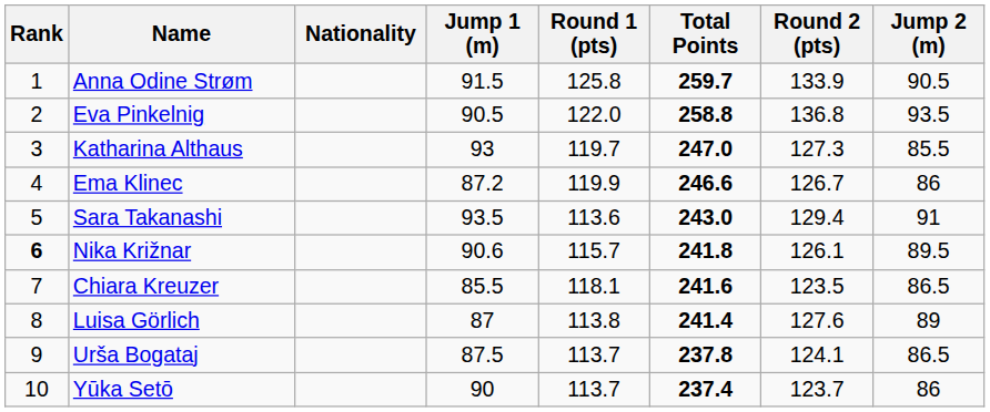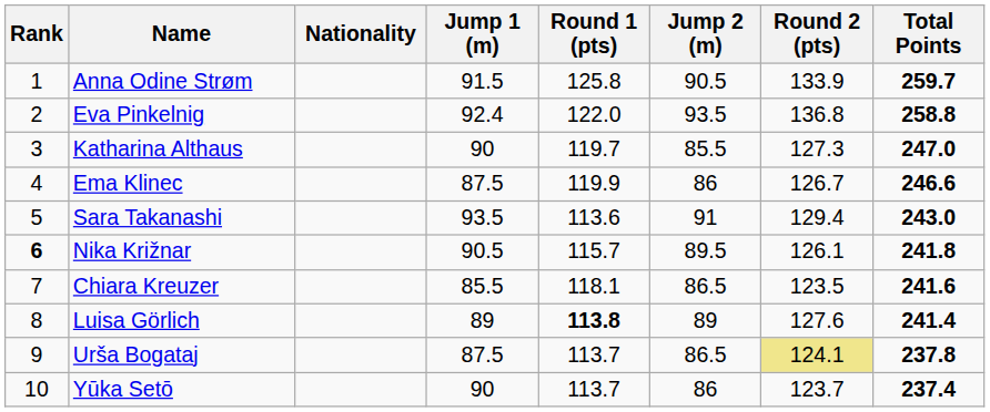 <table class="wikitable sortable" style="text-align: center;">
 <tr>
 <th>Rank</th>
 <th width=160>Name</th>
 <th width=90>Nationality</th>
 <th width=75>Jump 1 (m)</th>
 <th width=75>Round 1 (pts)</th>
+<th width=75>Jump 2 (m)</th>
+<th width=75>Round 2 (pts)</th>
 <th width=75>Total Points</th>
-<th width=75>Round 2 (pts)</th>
-<th width=75>Jump 2 (m)</th>
 </tr>
 <tr>
 <td>1</td>
 <td align=left><a href='#'>Anna Odine Strøm</a></td>
 <td align=left></td>
 <td>91.5</td>
 <td>125.8</td>
+<td>90.5</td>
+<td>133.9</td>
 <td><strong>259.7</strong></td>
-<td>133.9</td>
-<td>90.5</td>
 </tr>
 <tr>
 <td>2</td>
 <td align=left><a href='#'>Eva Pinkelnig</a></td>
 <td align=left></td>
-<td>90.5</td>
+<td>92.4</td>
 <td>122.0</td>
+<td>93.5</td>
+<td>136.8</td>
 <td><strong>258.8</strong></td>
-<td>136.8</td>
-<td>93.5</td>
 </tr>
 <tr>
 <td>3</td>
 <td align=left><a href='#'>Katharina Althaus</a></td>
 <td align=left></td>
-<td>93</td>
+<td>90</td>
 <td>119.7</td>
+<td>85.5</td>
+<td>127.3</td>
 <td><strong>247.0</strong></td>
-<td>127.3</td>
-<td>85.5</td>
 </tr>
 <tr>
 <td>4</td>
 <td align=left><a href='#'>Ema Klinec</a></td>
 <td align=left></td>
-<td>87.2</td>
+<td>87.5</td>
 <td>119.9</td>
+<td>86</td>
+<td>126.7</td>
 <td><strong>246.6</strong></td>
-<td>126.7</td>
-<td>86</td>
 </tr>
 <tr>
 <td>5</td>
 <td align=left><a href='#'>Sara Takanashi</a></td>
 <td align=left></td>
 <td>93.5</td>
 <td>113.6</td>
+<td>91</td>
+<td>129.4</td>
 <td><strong>243.0</strong></td>
-<td>129.4</td>
-<td>91</td>
 </tr>
 <tr>
 <td><strong>6</strong></td>
 <td align=left><a href='#'>Nika Križnar</a></td>
 <td align=left></td>
-<td>90.6</td>
+<td>90.5</td>
 <td>115.7</td>
+<td>89.5</td>
+<td>126.1</td>
 <td><strong>241.8</strong></td>
-<td>126.1</td>
-<td>89.5</td>
 </tr>
 <tr>
 <td>7</td>
 <td align=left><a href='#'>Chiara Kreuzer</a></td>
 <td align=left></td>
 <td>85.5</td>
 <td>118.1</td>
+<td>86.5</td>
+<td>123.5</td>
 <td><strong>241.6</strong></td>
-<td>123.5</td>
-<td>86.5</td>
 </tr>
 <tr>
 <td>8</td>
 <td align=left><a href='#'>Luisa Görlich</a></td>
 <td align=left></td>
-<td>87</td>
-<td>113.8</td>
+<td>89</td>
+<td><strong>113.8</strong></td>
+<td>89</td>
+<td>127.6</td>
 <td><strong>241.4</strong></td>
-<td>127.6</td>
-<td>89</td>
 </tr>
 <tr>
 <td>9</td>
 <td align=left><a href='#'>Urša Bogataj</a></td>
 <td align=left></td>
 <td>87.5</td>
 <td>113.7</td>
+<td>86.5</td>
+<td style="background: khaki;">124.1</td>
 <td><strong>237.8</strong></td>
-<td>124.1</td>
-<td>86.5</td>
 </tr>
 <tr>
 <td>10</td>
 <td align=left><a href='#'>Yūka Setō</a></td>
 <td align=left></td>
 <td>90</td>
 <td>113.7</td>
+<td>86</td>
+<td>123.7</td>
 <td><strong>237.4</strong></td>
-<td>123.7</td>
-<td>86</td>
 </tr>
 </table>
